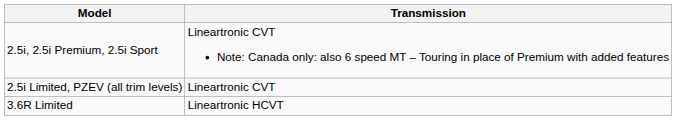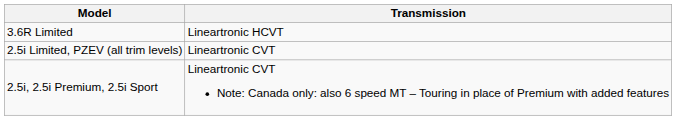 <table class="wikitable">
 <tr>
 <th>Model</th>
 <th>Transmission</th>
 </tr>
 <tr>
-<td>2.5i, 2.5i Premium, 2.5i Sport</td>
-<td>Lineartronic CVT<br><ul><li>Note: Canada only: also 6 speed MT – Touring in place of Premium with added features</li></ul></td>
+<td>3.6R Limited</td>
+<td>Lineartronic HCVT</td>
 </tr>
 <tr>
 <td>2.5i Limited, PZEV (all trim levels)</td>
 <td>Lineartronic CVT</td>
 </tr>
 <tr>
-<td>3.6R Limited</td>
-<td>Lineartronic HCVT</td>
+<td>2.5i, 2.5i Premium, 2.5i Sport</td>
+<td>Lineartronic CVT<br><ul><li>Note: Canada only: also 6 speed MT – Touring in place of Premium with added features</li></ul></td>
 </tr>
 </table>
